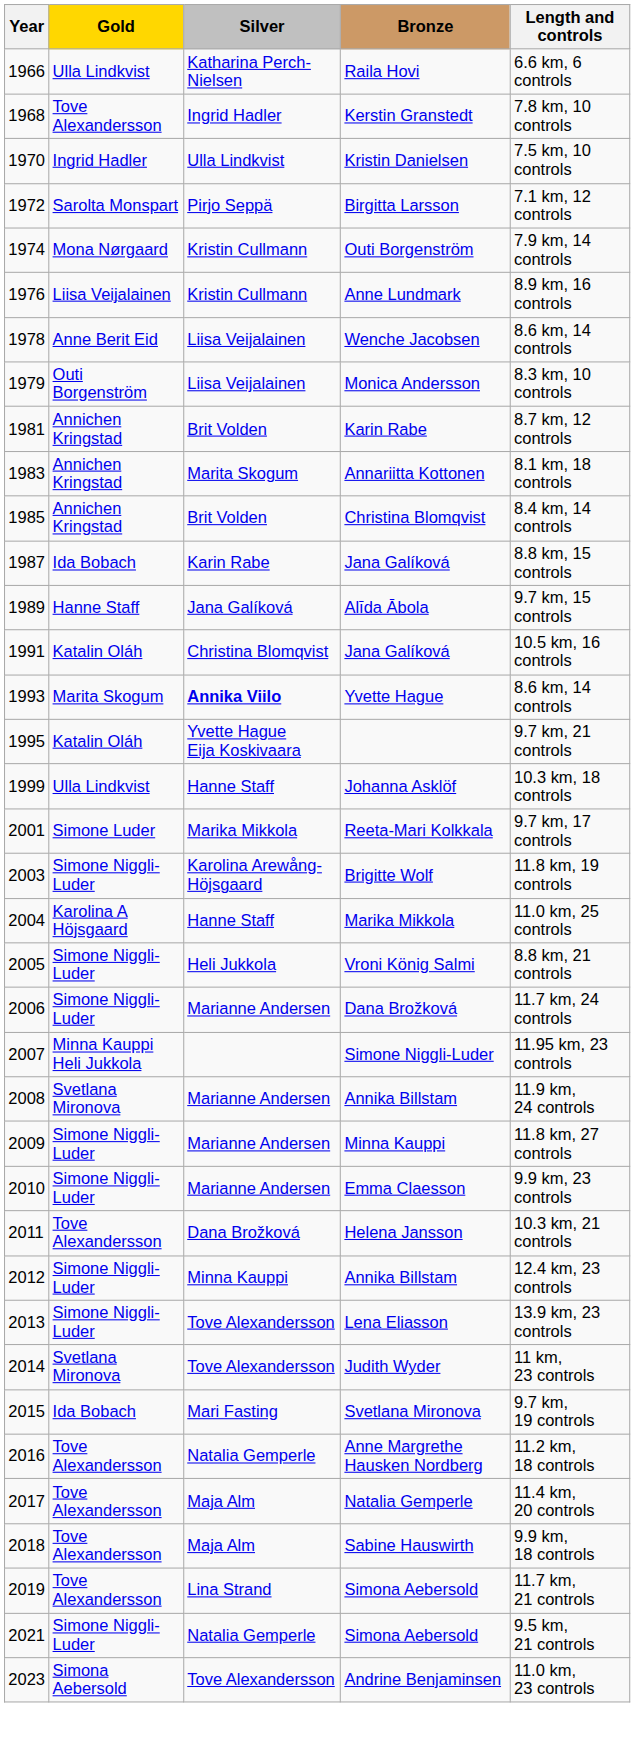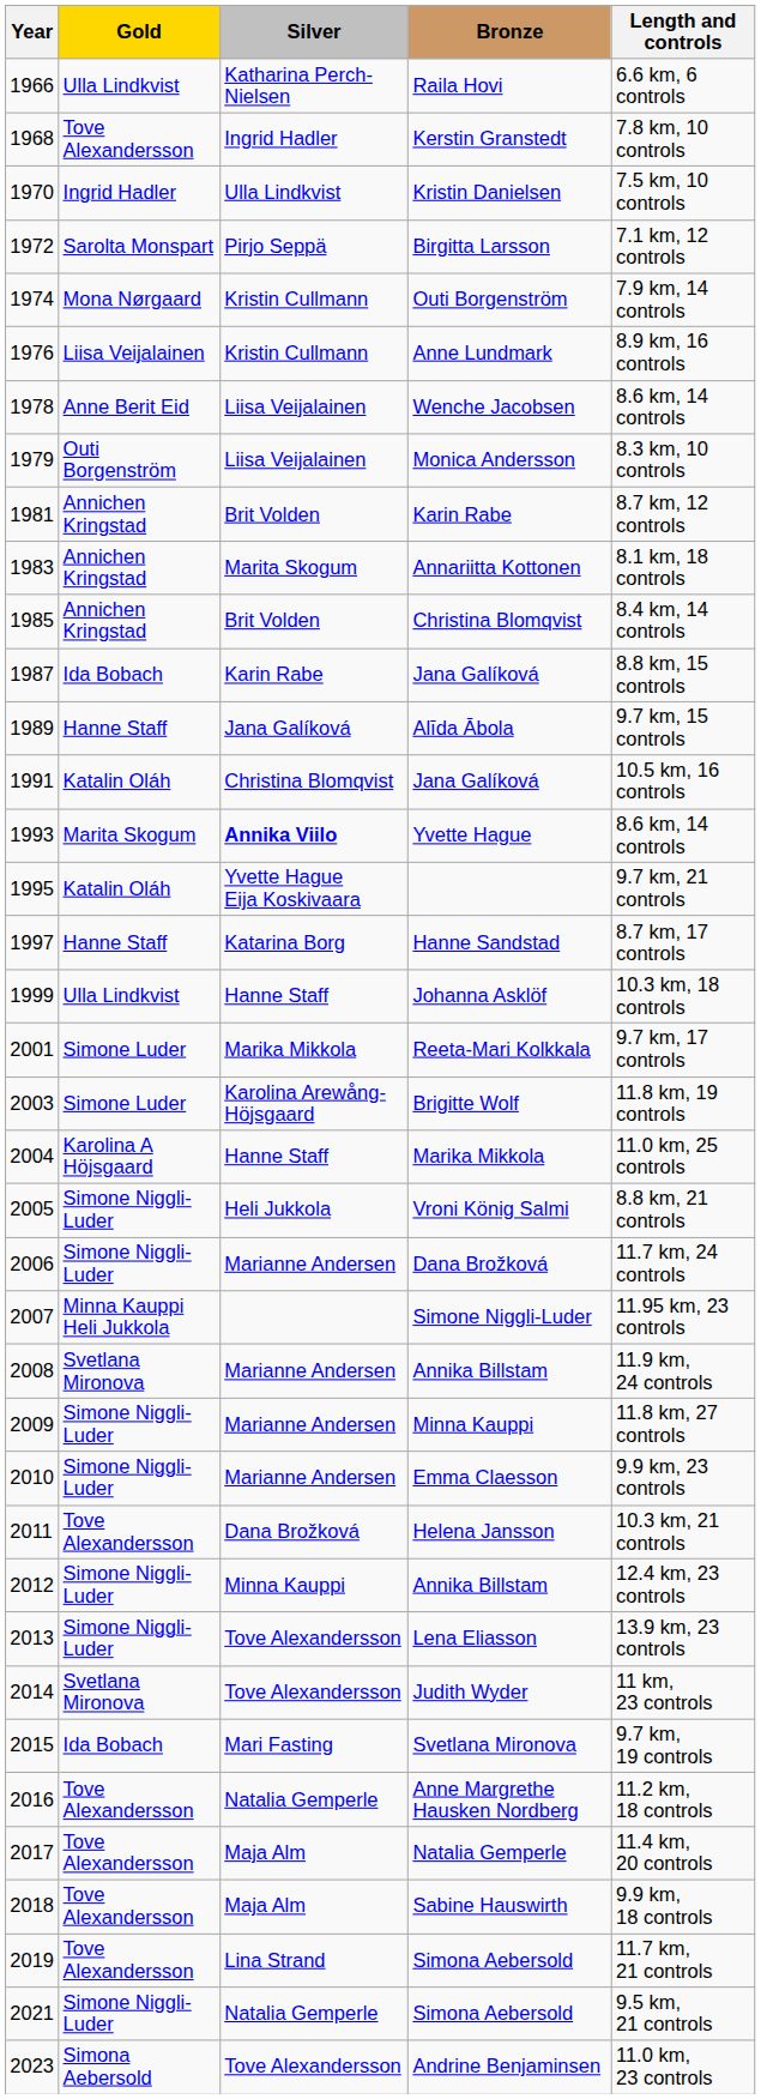 <table class="wikitable">
 <tr>
 <th>Year</th>
 <th style=background-color:gold>Gold</th>
 <th style=background-color:silver>Silver</th>
 <th style=background-color:#c96>Bronze</th>
 <th>Length and controls</th>
 </tr>
 <tr>
 <td>1966</td>
 <td> <a href='#'>Ulla Lindkvist</a></td>
 <td> <a href='#'>Katharina Perch-Nielsen</a></td>
 <td> <a href='#'>Raila Hovi</a></td>
 <td>6.6 km, 6 controls</td>
 </tr>
 <tr>
 <td>1968</td>
 <td> <a href='#'>Tove Alexandersson</a></td>
 <td> <a href='#'>Ingrid Hadler</a></td>
 <td> <a href='#'>Kerstin Granstedt</a></td>
 <td>7.8 km, 10 controls</td>
 </tr>
 <tr>
 <td>1970</td>
 <td> <a href='#'>Ingrid Hadler</a></td>
 <td> <a href='#'>Ulla Lindkvist</a></td>
 <td> <a href='#'>Kristin Danielsen</a></td>
 <td>7.5 km, 10 controls</td>
 </tr>
 <tr>
 <td>1972</td>
 <td> <a href='#'>Sarolta Monspart</a></td>
 <td> <a href='#'>Pirjo Seppä</a></td>
 <td> <a href='#'>Birgitta Larsson</a></td>
 <td>7.1 km, 12 controls</td>
 </tr>
 <tr>
 <td>1974</td>
 <td> <a href='#'>Mona Nørgaard</a></td>
 <td> <a href='#'>Kristin Cullmann</a></td>
 <td> <a href='#'>Outi Borgenström</a></td>
 <td>7.9 km, 14 controls</td>
 </tr>
 <tr>
 <td>1976</td>
 <td> <a href='#'>Liisa Veijalainen</a></td>
 <td> <a href='#'>Kristin Cullmann</a></td>
 <td> <a href='#'>Anne Lundmark</a></td>
 <td>8.9 km, 16 controls</td>
 </tr>
 <tr>
 <td>1978</td>
 <td> <a href='#'>Anne Berit Eid</a></td>
 <td> <a href='#'>Liisa Veijalainen</a></td>
 <td> <a href='#'>Wenche Jacobsen</a></td>
 <td>8.6 km, 14 controls</td>
 </tr>
 <tr>
 <td>1979</td>
 <td> <a href='#'>Outi Borgenström</a></td>
 <td> <a href='#'>Liisa Veijalainen</a></td>
 <td> <a href='#'>Monica Andersson</a></td>
 <td>8.3 km, 10 controls</td>
 </tr>
 <tr>
 <td>1981</td>
 <td> <a href='#'>Annichen Kringstad</a></td>
 <td> <a href='#'>Brit Volden</a></td>
 <td> <a href='#'>Karin Rabe</a></td>
 <td>8.7 km, 12 controls</td>
 </tr>
 <tr>
 <td>1983</td>
 <td> <a href='#'>Annichen Kringstad</a></td>
 <td> <a href='#'>Marita Skogum</a></td>
 <td> <a href='#'>Annariitta Kottonen</a></td>
 <td>8.1 km, 18 controls</td>
 </tr>
 <tr>
 <td>1985</td>
 <td> <a href='#'>Annichen Kringstad</a></td>
 <td> <a href='#'>Brit Volden</a></td>
 <td> <a href='#'>Christina Blomqvist</a></td>
 <td>8.4 km, 14 controls</td>
 </tr>
 <tr>
 <td>1987</td>
 <td> <a href='#'>Ida Bobach</a></td>
 <td> <a href='#'>Karin Rabe</a></td>
 <td> <a href='#'>Jana Galíková</a></td>
 <td>8.8 km, 15 controls</td>
 </tr>
 <tr>
 <td>1989</td>
 <td> <a href='#'>Hanne Staff</a></td>
 <td> <a href='#'>Jana Galíková</a></td>
 <td> <a href='#'>Alīda Ābola</a></td>
 <td>9.7 km, 15 controls</td>
 </tr>
 <tr>
 <td>1991</td>
 <td> <a href='#'>Katalin Oláh</a></td>
 <td> <a href='#'>Christina Blomqvist</a></td>
 <td> <a href='#'>Jana Galíková</a></td>
 <td>10.5 km, 16 controls</td>
 </tr>
 <tr>
 <td>1993</td>
 <td> <a href='#'>Marita Skogum</a></td>
 <td><strong> <a href='#'>Annika Viilo</a></strong></td>
 <td> <a href='#'>Yvette Hague</a></td>
 <td>8.6 km, 14 controls</td>
 </tr>
 <tr>
 <td>1995</td>
 <td> <a href='#'>Katalin Oláh</a></td>
 <td> <a href='#'>Yvette Hague</a><br>  <a href='#'>Eija Koskivaara</a></td>
 <td></td>
 <td>9.7 km, 21 controls</td>
 </tr>
 <tr>
+<td>1997</td>
+<td> <a href='#'>Hanne Staff</a></td>
+<td> <a href='#'>Katarina Borg</a></td>
+<td> <a href='#'>Hanne Sandstad</a></td>
+<td>8.7 km, 17 controls</td>
+</tr>
+<tr>
 <td>1999</td>
 <td> <a href='#'>Ulla Lindkvist</a></td>
 <td> <a href='#'>Hanne Staff</a></td>
 <td> <a href='#'>Johanna Asklöf</a></td>
 <td>10.3 km, 18 controls</td>
 </tr>
 <tr>
 <td>2001</td>
 <td> <a href='#'>Simone Luder</a></td>
 <td> <a href='#'>Marika Mikkola</a></td>
 <td> <a href='#'>Reeta-Mari Kolkkala</a></td>
 <td>9.7 km, 17 controls</td>
 </tr>
 <tr>
 <td>2003</td>
-<td> <a href='#'>Simone Niggli-Luder</a></td>
+<td> <a href='#'>Simone Luder</a></td>
 <td> <a href='#'>Karolina Arewång-Höjsgaard</a></td>
 <td> <a href='#'>Brigitte Wolf</a></td>
 <td>11.8 km, 19 controls</td>
 </tr>
 <tr>
 <td>2004</td>
 <td> <a href='#'>Karolina A Höjsgaard</a></td>
 <td> <a href='#'>Hanne Staff</a></td>
 <td> <a href='#'>Marika Mikkola</a></td>
 <td>11.0 km, 25 controls</td>
 </tr>
 <tr>
 <td>2005</td>
 <td> <a href='#'>Simone Niggli-Luder</a></td>
 <td> <a href='#'>Heli Jukkola</a></td>
 <td> <a href='#'>Vroni König Salmi</a></td>
 <td>8.8 km, 21 controls</td>
 </tr>
 <tr>
 <td>2006</td>
 <td> <a href='#'>Simone Niggli-Luder</a></td>
 <td> <a href='#'>Marianne Andersen</a></td>
 <td> <a href='#'>Dana Brožková</a></td>
 <td>11.7 km, 24 controls</td>
 </tr>
 <tr>
 <td>2007</td>
 <td> <a href='#'>Minna Kauppi</a><br> <a href='#'>Heli Jukkola</a></td>
 <td> </td>
 <td> <a href='#'>Simone Niggli-Luder</a></td>
 <td>11.95 km, 23 controls</td>
 </tr>
 <tr>
 <td>2008</td>
 <td> <a href='#'>Svetlana Mironova</a></td>
 <td> <a href='#'>Marianne Andersen</a></td>
 <td> <a href='#'>Annika Billstam</a></td>
 <td>11.9 km, 24 controls</td>
 </tr>
 <tr>
 <td>2009</td>
 <td> <a href='#'>Simone Niggli-Luder</a></td>
 <td> <a href='#'>Marianne Andersen</a></td>
 <td> <a href='#'>Minna Kauppi</a></td>
 <td>11.8 km, 27 controls</td>
 </tr>
 <tr>
 <td>2010</td>
 <td> <a href='#'>Simone Niggli-Luder</a></td>
 <td> <a href='#'>Marianne Andersen</a></td>
 <td> <a href='#'>Emma Claesson</a></td>
 <td>9.9 km, 23 controls</td>
 </tr>
 <tr>
 <td>2011</td>
 <td> <a href='#'>Tove Alexandersson</a></td>
 <td> <a href='#'>Dana Brožková</a></td>
 <td> <a href='#'>Helena Jansson</a></td>
 <td>10.3 km, 21 controls</td>
 </tr>
 <tr>
 <td>2012</td>
 <td> <a href='#'>Simone Niggli-Luder</a></td>
 <td> <a href='#'>Minna Kauppi</a></td>
 <td> <a href='#'>Annika Billstam</a></td>
 <td>12.4 km, 23 controls</td>
 </tr>
 <tr>
 <td>2013</td>
 <td> <a href='#'>Simone Niggli-Luder</a></td>
 <td> <a href='#'>Tove Alexandersson</a></td>
 <td> <a href='#'>Lena Eliasson</a></td>
 <td>13.9 km, 23 controls</td>
 </tr>
 <tr>
 <td>2014</td>
 <td> <a href='#'>Svetlana Mironova</a></td>
 <td> <a href='#'>Tove Alexandersson</a></td>
 <td> <a href='#'>Judith Wyder</a></td>
 <td>11 km, 23 controls</td>
 </tr>
 <tr>
 <td>2015</td>
 <td> <a href='#'>Ida Bobach</a></td>
 <td> <a href='#'>Mari Fasting</a></td>
 <td> <a href='#'>Svetlana Mironova</a></td>
 <td>9.7 km, 19 controls</td>
 </tr>
 <tr>
 <td>2016</td>
 <td> <a href='#'>Tove Alexandersson</a></td>
 <td> <a href='#'>Natalia Gemperle</a></td>
 <td> <a href='#'>Anne Margrethe Hausken Nordberg</a></td>
 <td>11.2 km, 18 controls</td>
 </tr>
 <tr>
 <td>2017</td>
 <td> <a href='#'>Tove Alexandersson</a></td>
 <td> <a href='#'>Maja Alm</a></td>
 <td> <a href='#'>Natalia Gemperle</a></td>
 <td>11.4 km, 20 controls</td>
 </tr>
 <tr>
 <td>2018</td>
 <td> <a href='#'>Tove Alexandersson</a></td>
 <td> <a href='#'>Maja Alm</a></td>
 <td> <a href='#'>Sabine Hauswirth</a></td>
 <td>9.9 km, 18 controls</td>
 </tr>
 <tr>
 <td>2019</td>
 <td> <a href='#'>Tove Alexandersson</a></td>
 <td> <a href='#'>Lina Strand</a></td>
 <td> <a href='#'>Simona Aebersold</a></td>
 <td>11.7 km, 21 controls</td>
 </tr>
 <tr>
 <td>2021</td>
 <td> <a href='#'>Simone Niggli-Luder</a></td>
 <td> <a href='#'>Natalia Gemperle</a></td>
 <td> <a href='#'>Simona Aebersold</a></td>
 <td>9.5 km, 21 controls</td>
 </tr>
 <tr>
 <td>2023</td>
 <td> <a href='#'>Simona Aebersold</a></td>
 <td> <a href='#'>Tove Alexandersson</a></td>
 <td> <a href='#'>Andrine Benjaminsen</a></td>
 <td>11.0 km, 23 controls</td>
 </tr>
 </table>
